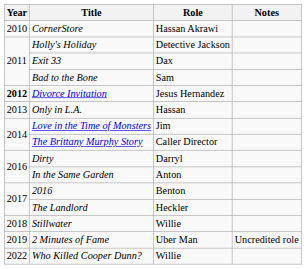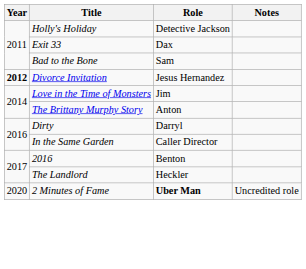 <table class="wikitable sortable">
 <tr>
 <th>Year</th>
 <th>Title</th>
 <th>Role</th>
 <th>Notes</th>
-</tr>
-<tr>
-<td>2010</td>
-<td><em>CornerStore</em></td>
-<td>Hassan Akrawi</td>
-<td></td>
 </tr>
 <tr>
 <td rowspan="3">2011</td>
 <td><em>Holly's Holiday</em></td>
 <td>Detective Jackson</td>
 <td></td>
 </tr>
 <tr>
 <td><em>Exit 33</em></td>
 <td>Dax</td>
 <td></td>
 </tr>
 <tr>
 <td><em>Bad to the Bone</em></td>
 <td>Sam</td>
 <td></td>
 </tr>
 <tr>
 <td><strong>2012</strong></td>
 <td><em><a href='#'>Divorce Invitation</a></em></td>
 <td>Jesus Hernandez</td>
 <td></td>
 </tr>
 <tr>
-<td>2013</td>
-<td><em>Only in L.A.</em></td>
-<td>Hassan</td>
-<td></td>
-</tr>
-<tr>
 <td rowspan="2">2014</td>
 <td><em><a href='#'>Love in the Time of Monsters</a></em></td>
 <td>Jim</td>
 <td></td>
 </tr>
 <tr>
 <td><em><a href='#'>The Brittany Murphy Story</a></em></td>
-<td>Caller Director</td>
+<td>Anton</td>
 <td></td>
 </tr>
 <tr>
 <td rowspan="2">2016</td>
 <td><em>Dirty</em></td>
 <td>Darryl</td>
 <td></td>
 </tr>
 <tr>
 <td><em>In the Same Garden</em></td>
-<td>Anton</td>
+<td>Caller Director</td>
 <td></td>
 </tr>
 <tr>
 <td rowspan="2">2017</td>
 <td><em>2016</em></td>
 <td>Benton</td>
 <td></td>
 </tr>
 <tr>
 <td><em>The Landlord</em></td>
 <td>Heckler</td>
 <td></td>
 </tr>
 <tr>
-<td>2018</td>
-<td><em>Stillwater</em></td>
-<td>Willie</td>
-<td></td>
-</tr>
-<tr>
-<td>2019</td>
+<td>2020</td>
 <td><em>2 Minutes of Fame</em></td>
-<td>Uber Man</td>
+<td><strong>Uber Man</strong></td>
 <td>Uncredited role</td>
 </tr>
-<tr>
-<td>2022</td>
-<td><em>Who Killed Cooper Dunn?</em></td>
-<td>Willie</td>
-<td></td>
-</tr>
 </table>
